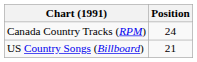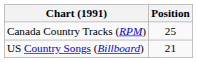 <table class="wikitable sortable">
 <tr>
 <th scope="col">Chart (1991)</th>
 <th scope="col">Position</th>
 </tr>
 <tr>
 <td>Canada Country Tracks (<em><a href='#'>RPM</a></em>)</td>
-<td align="center">24</td>
+<td align="center">25</td>
 </tr>
 <tr>
 <td>US <a href='#'>Country Songs</a> (<em><a href='#'>Billboard</a></em>)</td>
 <td align="center">21</td>
 </tr>
 </table>
